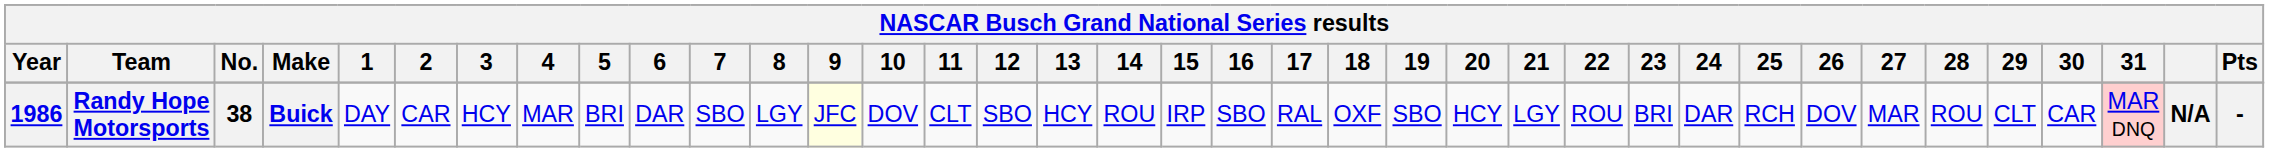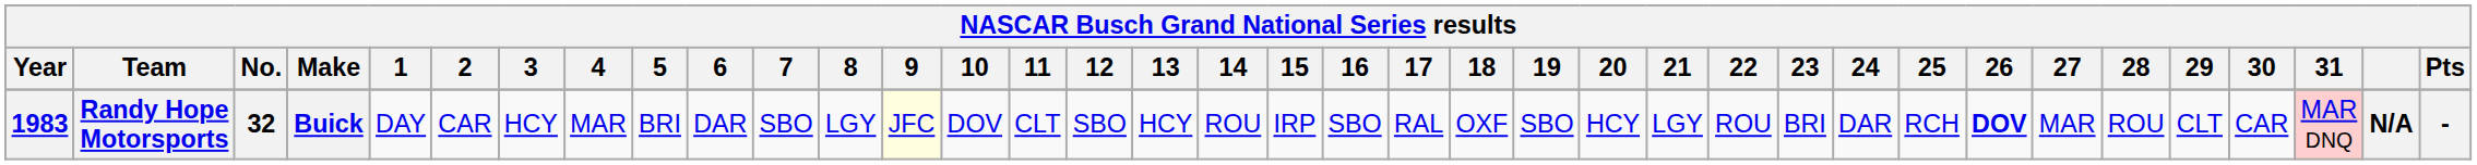 <table class="wikitable" style="text-align:center; font-size:75%">
 <tr>
 <th colspan=42><a href='#'>NASCAR Busch Grand National Series</a> results</th>
 </tr>
 <tr>
 <th>Year</th>
 <th>Team</th>
 <th>No.</th>
 <th>Make</th>
 <th>1</th>
 <th>2</th>
 <th>3</th>
 <th>4</th>
 <th>5</th>
 <th>6</th>
 <th>7</th>
 <th>8</th>
 <th>9</th>
 <th>10</th>
 <th>11</th>
 <th>12</th>
 <th>13</th>
 <th>14</th>
 <th>15</th>
 <th>16</th>
 <th>17</th>
 <th>18</th>
 <th>19</th>
 <th>20</th>
 <th>21</th>
 <th>22</th>
 <th>23</th>
 <th>24</th>
 <th>25</th>
 <th>26</th>
 <th>27</th>
 <th>28</th>
 <th>29</th>
 <th>30</th>
 <th>31</th>
 <th></th>
 <th>Pts</th>
 </tr>
 <tr>
 </tr>
 <tr>
-<th><a href='#'>1986</a></th>
+<th><a href='#'>1983</a></th>
 <th><a href='#'>Randy Hope Motorsports</a></th>
-<th>38</th>
+<th>32</th>
 <th><a href='#'>Buick</a></th>
 <td><a href='#'>DAY</a></td>
 <td><a href='#'>CAR</a></td>
 <td><a href='#'>HCY</a></td>
 <td><a href='#'>MAR</a></td>
 <td><a href='#'>BRI</a></td>
 <td><a href='#'>DAR</a></td>
 <td><a href='#'>SBO</a></td>
 <td><a href='#'>LGY</a></td>
 <td style="background: lightyellow;"><a href='#'>JFC</a></td>
 <td><a href='#'>DOV</a></td>
 <td><a href='#'>CLT</a></td>
 <td><a href='#'>SBO</a></td>
 <td><a href='#'>HCY</a></td>
 <td><a href='#'>ROU</a></td>
 <td><a href='#'>IRP</a></td>
 <td><a href='#'>SBO</a></td>
 <td><a href='#'>RAL</a></td>
 <td><a href='#'>OXF</a></td>
 <td><a href='#'>SBO</a></td>
 <td><a href='#'>HCY</a></td>
 <td><a href='#'>LGY</a></td>
 <td><a href='#'>ROU</a></td>
 <td><a href='#'>BRI</a></td>
 <td><a href='#'>DAR</a></td>
 <td><a href='#'>RCH</a></td>
-<td><a href='#'>DOV</a></td>
+<td><strong><a href='#'>DOV</a></strong></td>
 <td><a href='#'>MAR</a></td>
 <td><a href='#'>ROU</a></td>
 <td><a href='#'>CLT</a></td>
 <td><a href='#'>CAR</a></td>
 <td style="background:#FFCFCF;"><a href='#'>MAR</a><br><small>DNQ</small></td>
 <th>N/A</th>
 <th>-</th>
 </tr>
 </table>
